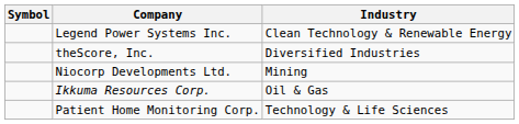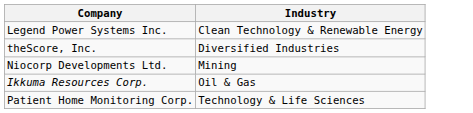 <table class="wikitable">
 <tr>
-<th>Symbol</th>
 <th>Company</th>
 <th>Industry</th>
 </tr>
 <tr>
-<td></td>
 <td>Legend Power Systems Inc.</td>
 <td>Clean Technology & Renewable Energy</td>
 </tr>
 <tr>
-<td></td>
 <td>theScore, Inc.</td>
 <td>Diversified Industries</td>
 </tr>
 <tr>
-<td></td>
 <td>Niocorp Developments Ltd.</td>
 <td>Mining</td>
 </tr>
 <tr>
-<td></td>
 <td><em>Ikkuma Resources Corp.</em></td>
 <td>Oil & Gas</td>
 </tr>
 <tr>
-<td></td>
 <td>Patient Home Monitoring Corp.</td>
 <td>Technology & Life Sciences</td>
 </tr>
 </table>
